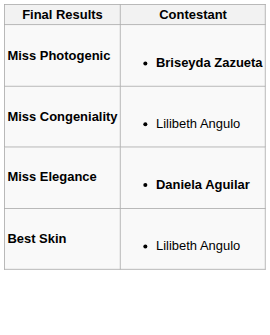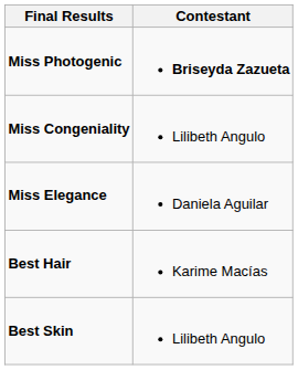 <table class="wikitable">
 <tr>
 <th>Final Results</th>
 <th>Contestant</th>
 </tr>
 <tr>
 <td><strong>Miss Photogenic</strong></td>
 <td><strong><br><ul><li>Briseyda Zazueta</li></ul></strong></td>
 </tr>
 <tr>
 <td><strong>Miss Congeniality</strong></td>
 <td><br><ul><li>Lilibeth Angulo</li></ul></td>
 </tr>
 <tr>
 <td><strong>Miss Elegance</strong></td>
-<td><strong><br><ul><li>Daniela Aguilar</li></ul></strong></td>
+<td><br><ul><li>Daniela Aguilar</li></ul></td>
+</tr>
+<tr>
+<td><strong>Best Hair</strong></td>
+<td><br><ul><li>Karime Macías</li></ul></td>
 </tr>
 <tr>
 <td><strong>Best Skin</strong></td>
 <td><br><ul><li>Lilibeth Angulo</li></ul></td>
 </tr>
 </table>
